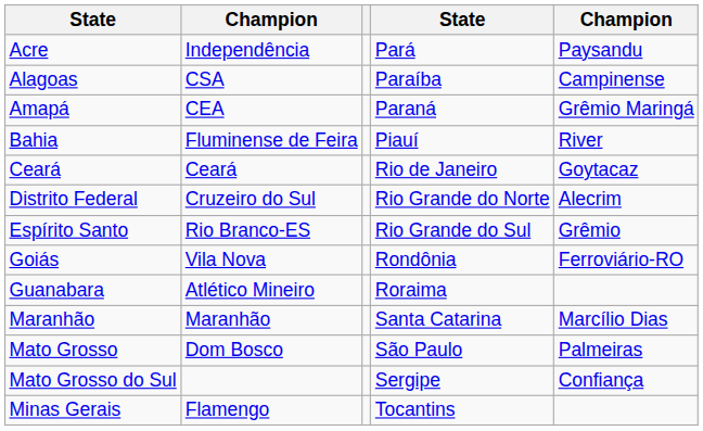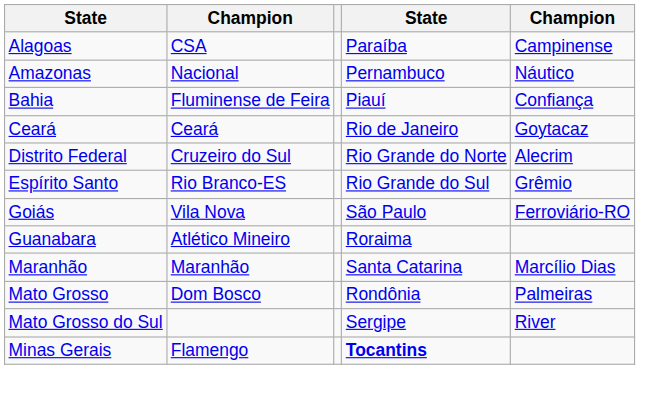 <table class="wikitable">
 <tr>
 <th>State</th>
 <th>Champion</th>
 <th></th>
 <th>State</th>
 <th>Champion</th>
 </tr>
 <tr>
-<td><a href='#'>Acre</a></td>
-<td><a href='#'>Independência</a></td>
-<td></td>
-<td><a href='#'>Pará</a></td>
-<td><a href='#'>Paysandu</a></td>
-</tr>
-<tr>
 <td><a href='#'>Alagoas</a></td>
 <td><a href='#'>CSA</a></td>
 <td></td>
 <td><a href='#'>Paraíba</a></td>
 <td><a href='#'>Campinense</a></td>
 </tr>
 <tr>
-<td><a href='#'>Amapá</a></td>
-<td><a href='#'>CEA</a></td>
+<td><a href='#'>Amazonas</a></td>
+<td><a href='#'>Nacional</a></td>
 <td></td>
-<td><a href='#'>Paraná</a></td>
-<td><a href='#'>Grêmio Maringá</a></td>
+<td><a href='#'>Pernambuco</a></td>
+<td><a href='#'>Náutico</a></td>
 </tr>
 <tr>
 <td><a href='#'>Bahia</a></td>
 <td><a href='#'>Fluminense de Feira</a></td>
 <td></td>
 <td><a href='#'>Piauí</a></td>
-<td><a href='#'>River</a></td>
+<td><a href='#'>Confiança</a></td>
 </tr>
 <tr>
 <td><a href='#'>Ceará</a></td>
 <td><a href='#'>Ceará</a></td>
 <td></td>
 <td><a href='#'>Rio de Janeiro</a></td>
 <td><a href='#'>Goytacaz</a></td>
 </tr>
 <tr>
 <td><a href='#'>Distrito Federal</a></td>
 <td><a href='#'>Cruzeiro do Sul</a></td>
 <td></td>
 <td><a href='#'>Rio Grande do Norte</a></td>
 <td><a href='#'>Alecrim</a></td>
 </tr>
 <tr>
 <td><a href='#'>Espírito Santo</a></td>
 <td><a href='#'>Rio Branco-ES</a></td>
 <td></td>
 <td><a href='#'>Rio Grande do Sul</a></td>
 <td><a href='#'>Grêmio</a></td>
 </tr>
 <tr>
 <td><a href='#'>Goiás</a></td>
 <td><a href='#'>Vila Nova</a></td>
 <td></td>
-<td><a href='#'>Rondônia</a></td>
+<td><a href='#'>São Paulo</a></td>
 <td><a href='#'>Ferroviário-RO</a></td>
 </tr>
 <tr>
 <td><a href='#'>Guanabara</a></td>
 <td><a href='#'>Atlético Mineiro</a></td>
 <td></td>
 <td><a href='#'>Roraima</a></td>
 <td></td>
 </tr>
 <tr>
 <td><a href='#'>Maranhão</a></td>
 <td><a href='#'>Maranhão</a></td>
 <td></td>
 <td><a href='#'>Santa Catarina</a></td>
 <td><a href='#'>Marcílio Dias</a></td>
 </tr>
 <tr>
 <td><a href='#'>Mato Grosso</a></td>
 <td><a href='#'>Dom Bosco</a></td>
 <td></td>
-<td><a href='#'>São Paulo</a></td>
+<td><a href='#'>Rondônia</a></td>
 <td><a href='#'>Palmeiras</a></td>
 </tr>
 <tr>
 <td><a href='#'>Mato Grosso do Sul</a></td>
 <td></td>
 <td></td>
 <td><a href='#'>Sergipe</a></td>
-<td><a href='#'>Confiança</a></td>
+<td><a href='#'>River</a></td>
 </tr>
 <tr>
 <td><a href='#'>Minas Gerais</a></td>
 <td><a href='#'>Flamengo</a></td>
 <td></td>
-<td><a href='#'>Tocantins</a></td>
+<td><strong><a href='#'>Tocantins</a></strong></td>
 <td></td>
 </tr>
 </table>
